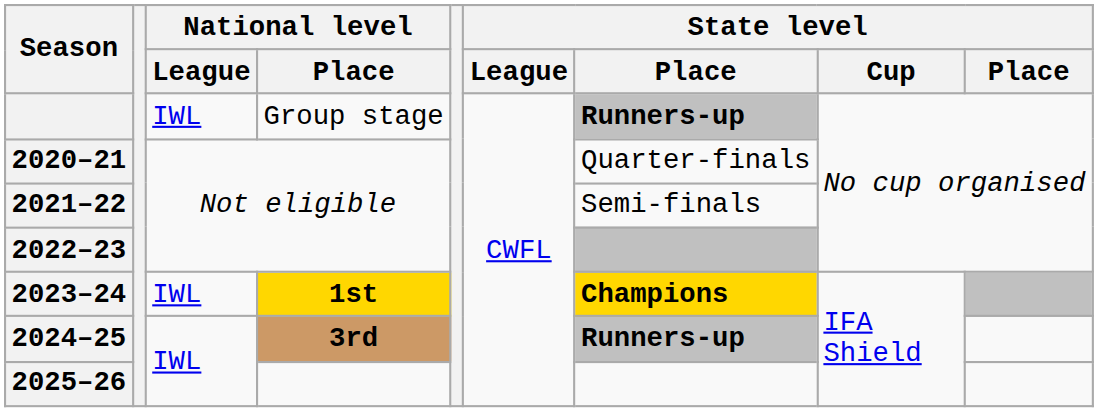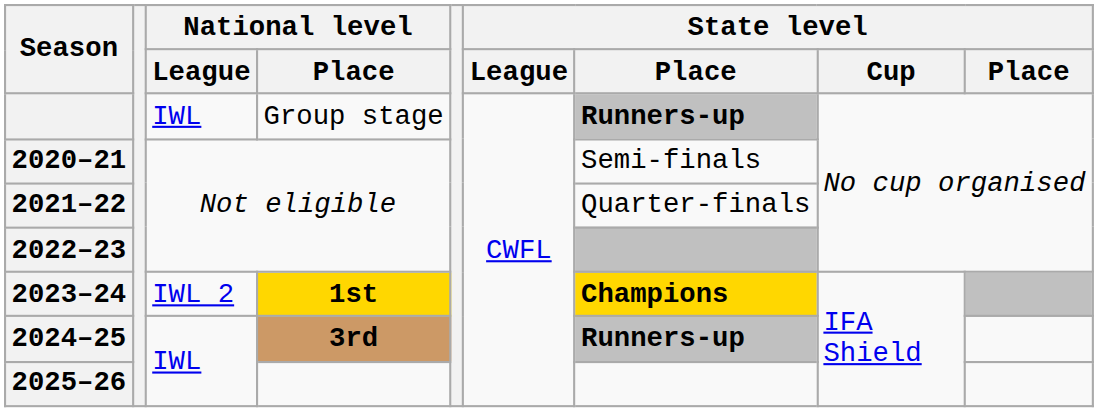 <table class=wikitable>
 <tr>
 <th rowspan=2>Season</th>
 <th bgcolor=white rowspan=20></th>
 <th colspan=2>National level</th>
 <th bgcolor=white rowspan=20></th>
 <th colspan=4>State level</th>
 </tr>
 <tr>
 <th>League</th>
 <th>Place</th>
 <th>League</th>
 <th>Place</th>
 <th>Cup</th>
 <th>Place</th>
 </tr>
 <tr>
 <th></th>
 <td><a href='#'>IWL</a></td>
 <td>Group stage</td>
 <td rowspan=7 align=center><a href='#'>CWFL</a></td>
 <td bgcolor=silver><strong>Runners-up</strong> </td>
 <td colspan=2 rowspan=4 align=center><em>No cup organised</em></td>
 </tr>
 <tr>
 <th>2020–21</th>
 <td colspan=2 rowspan=3 align=center><em>Not eligible</em></td>
-<td>Quarter-finals</td>
+<td>Semi-finals</td>
 </tr>
 <tr>
 <th>2021–22</th>
-<td>Semi-finals</td>
+<td>Quarter-finals</td>
 </tr>
 <tr>
 <th>2022–23</th>
 <td bgcolor=silver></td>
 </tr>
 <tr>
 <th>2023–24</th>
-<td><a href='#'>IWL</a></td>
+<td><a href='#'>IWL 2</a></td>
 <td bgcolor=gold align=center><strong>1st</strong> </td>
 <td bgcolor=gold><strong>Champions</strong></td>
 <td rowspan=3><a href='#'>IFA<br>Shield</a></td>
 <td bgcolor=silver></td>
 </tr>
 <tr>
 <th>2024–25</th>
 <td rowspan=2><a href='#'>IWL</a></td>
 <td bgcolor=#c96 align=center><strong>3rd</strong></td>
 <td bgcolor=silver><strong>Runners-up</strong></td>
 <td></td>
 </tr>
 <tr>
 <th>2025–26</th>
 <td></td>
 <td></td>
 <td></td>
 </tr>
 </table>
